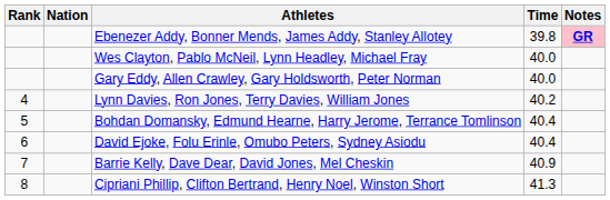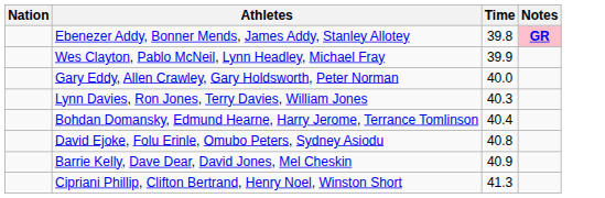 <table class="wikitable sortable" style="text-align:center">
 <tr>
-<th>Rank</th>
 <th>Nation</th>
 <th>Athletes</th>
 <th>Time</th>
 <th>Notes</th>
 </tr>
 <tr>
-<td></td>
 <td align=left></td>
 <td align=left><a href='#'>Ebenezer Addy</a>, <a href='#'>Bonner Mends</a>, <a href='#'>James Addy</a>, <a href='#'>Stanley Allotey</a></td>
 <td>39.8</td>
 <td style="background: pink;"><strong><a href='#'>GR</a></strong></td>
 </tr>
 <tr>
-<td></td>
 <td align=left></td>
 <td align=left><a href='#'>Wes Clayton</a>, <a href='#'>Pablo McNeil</a>, <a href='#'>Lynn Headley</a>, <a href='#'>Michael Fray</a></td>
-<td>40.0</td>
+<td>39.9</td>
 <td></td>
 </tr>
 <tr>
-<td></td>
 <td align=left></td>
 <td align=left><a href='#'>Gary Eddy</a>, <a href='#'>Allen Crawley</a>, <a href='#'>Gary Holdsworth</a>, <a href='#'>Peter Norman</a></td>
 <td>40.0</td>
 <td></td>
 </tr>
 <tr>
-<td>4</td>
 <td align=left></td>
 <td align=left><a href='#'>Lynn Davies</a>, <a href='#'>Ron Jones</a>, <a href='#'>Terry Davies</a>, <a href='#'>William Jones</a></td>
-<td>40.2</td>
+<td>40.3</td>
 <td></td>
 </tr>
 <tr>
-<td>5</td>
 <td align=left></td>
 <td align=left><a href='#'>Bohdan Domansky</a>, <a href='#'>Edmund Hearne</a>, <a href='#'>Harry Jerome</a>, <a href='#'>Terrance Tomlinson</a></td>
 <td>40.4</td>
 <td></td>
 </tr>
 <tr>
-<td>6</td>
 <td align=left></td>
 <td align=left><a href='#'>David Ejoke</a>, <a href='#'>Folu Erinle</a>, <a href='#'>Omubo Peters</a>, <a href='#'>Sydney Asiodu</a></td>
-<td>40.4</td>
+<td>40.8</td>
 <td></td>
 </tr>
 <tr>
-<td>7</td>
 <td align=left></td>
 <td align=left><a href='#'>Barrie Kelly</a>, <a href='#'>Dave Dear</a>, <a href='#'>David Jones</a>, <a href='#'>Mel Cheskin</a></td>
 <td>40.9</td>
 <td></td>
 </tr>
 <tr>
-<td>8</td>
 <td align=left></td>
 <td align=left><a href='#'>Cipriani Phillip</a>, <a href='#'>Clifton Bertrand</a>, <a href='#'>Henry Noel</a>, <a href='#'>Winston Short</a></td>
 <td>41.3</td>
 <td></td>
 </tr>
 </table>
